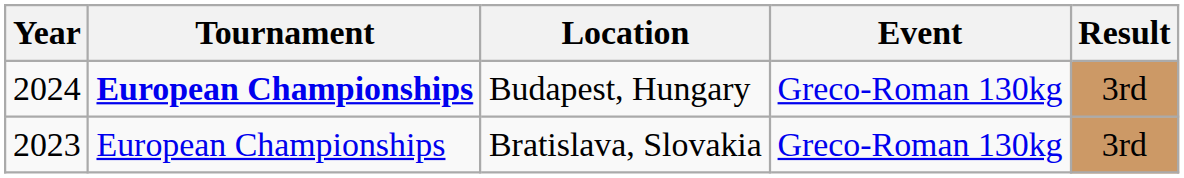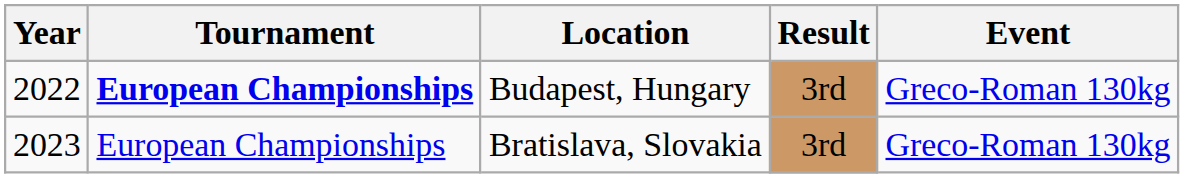 <table class="wikitable" style="font-size:95%;">
 <tr>
 <th>Year</th>
 <th>Tournament</th>
 <th>Location</th>
+<th>Result</th>
 <th>Event</th>
-<th>Result</th>
 </tr>
 <tr>
-<td>2024</td>
+<td>2022</td>
 <td><strong><a href='#'>European Championships</a></strong></td>
 <td>Budapest, Hungary</td>
+<td align="center" bgcolor="cc9966">3rd</td>
 <td><a href='#'>Greco-Roman 130kg</a></td>
-<td align="center" bgcolor="cc9966">3rd</td>
 </tr>
 <tr>
 <td>2023</td>
 <td><a href='#'>European Championships</a></td>
 <td>Bratislava, Slovakia</td>
+<td align="center" bgcolor="cc9966">3rd</td>
 <td><a href='#'>Greco-Roman 130kg</a></td>
-<td align="center" bgcolor="cc9966">3rd</td>
 </tr>
 </table>
